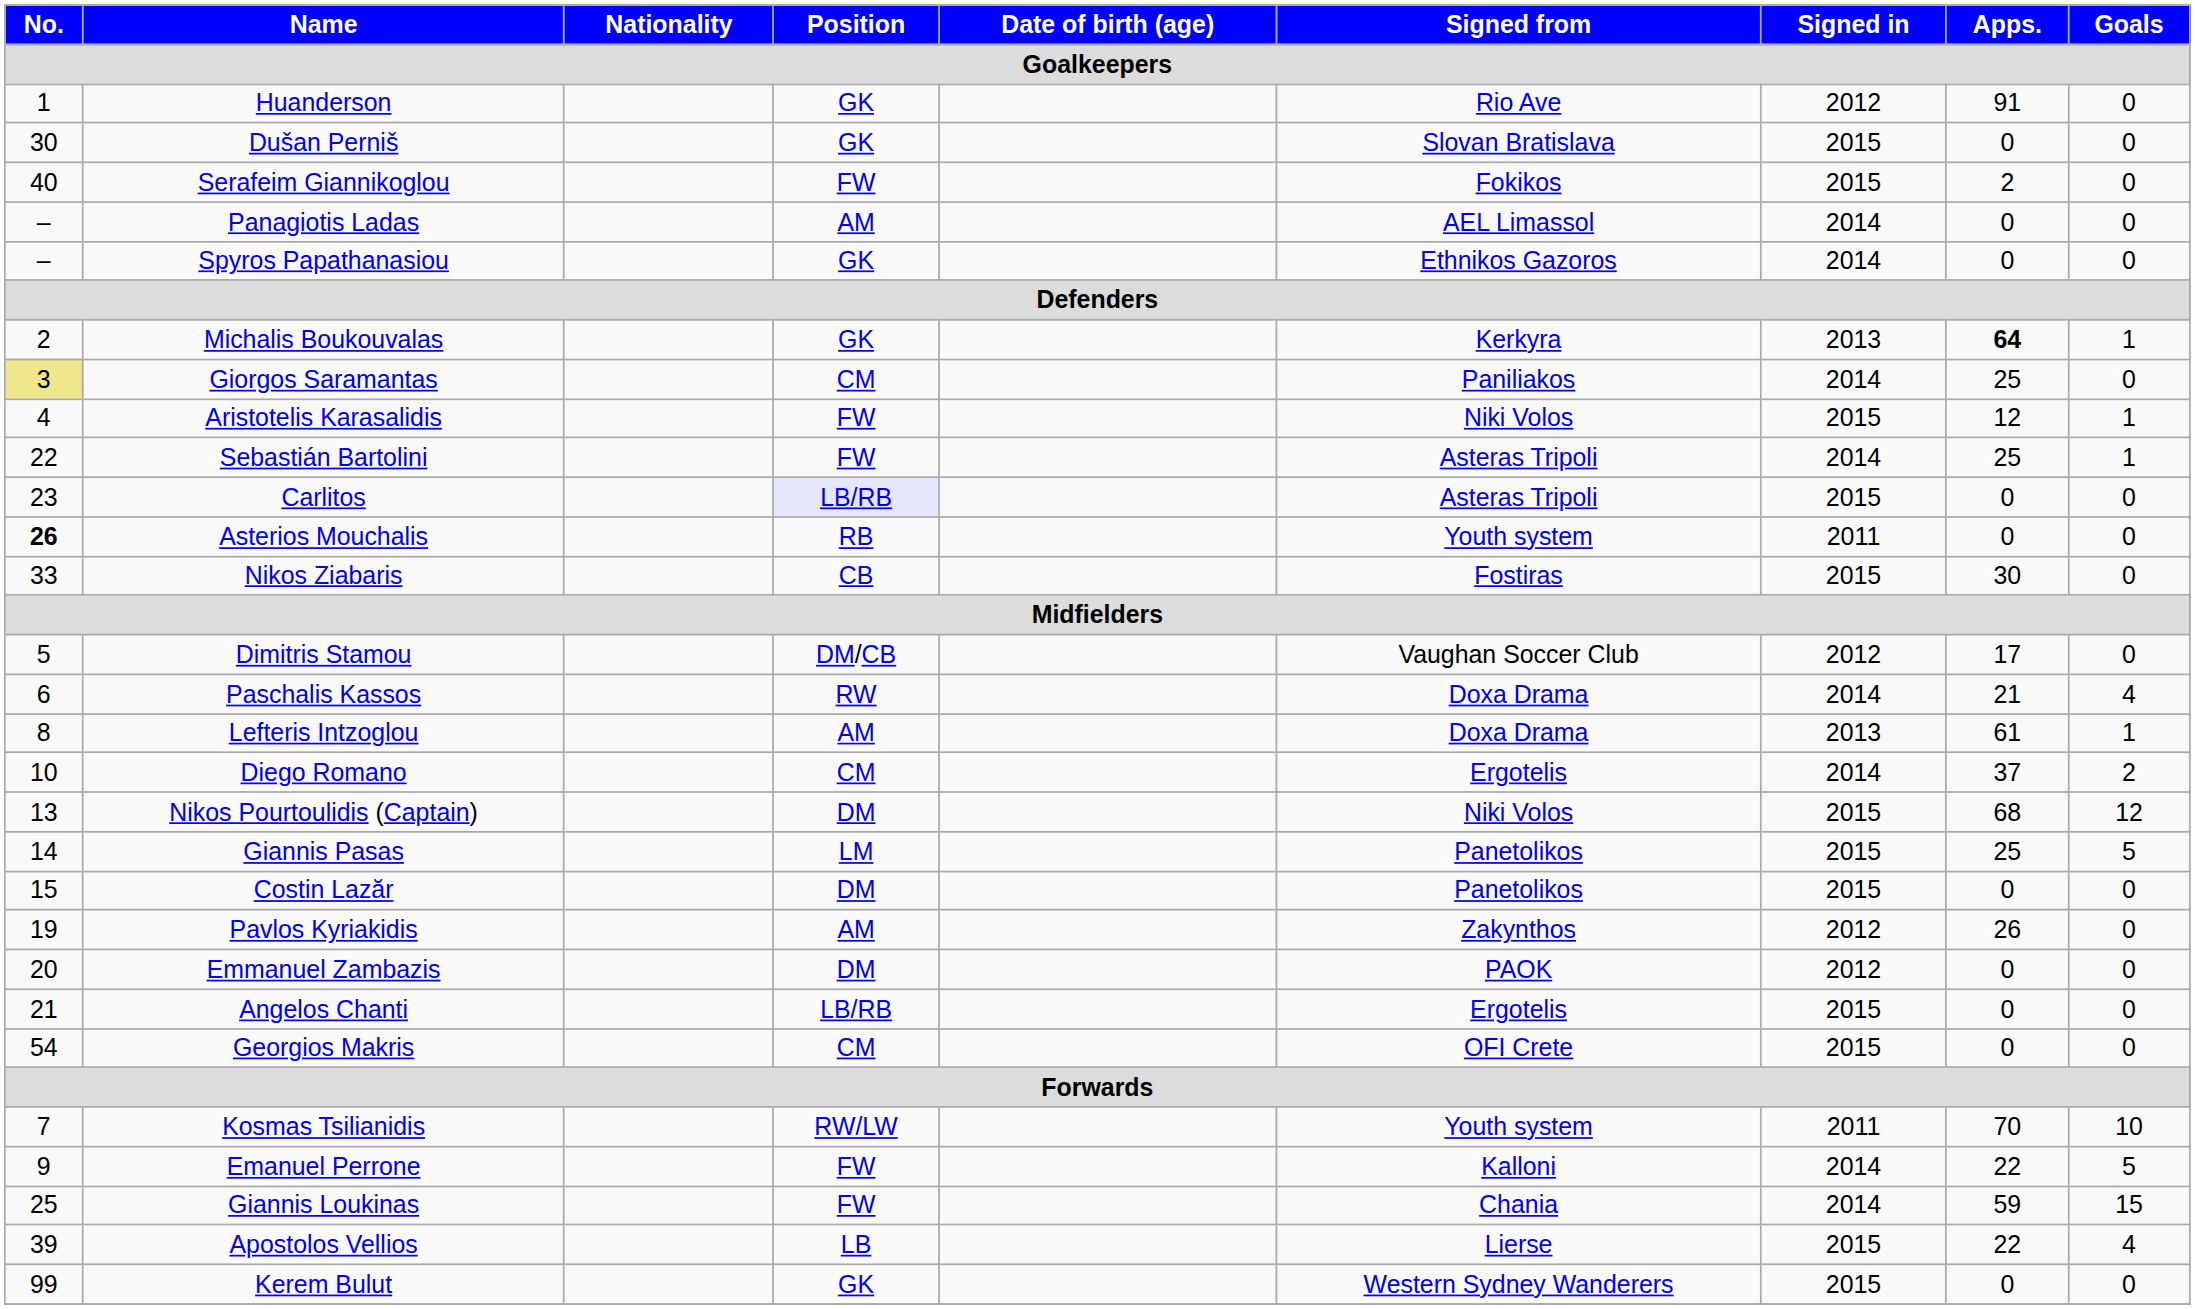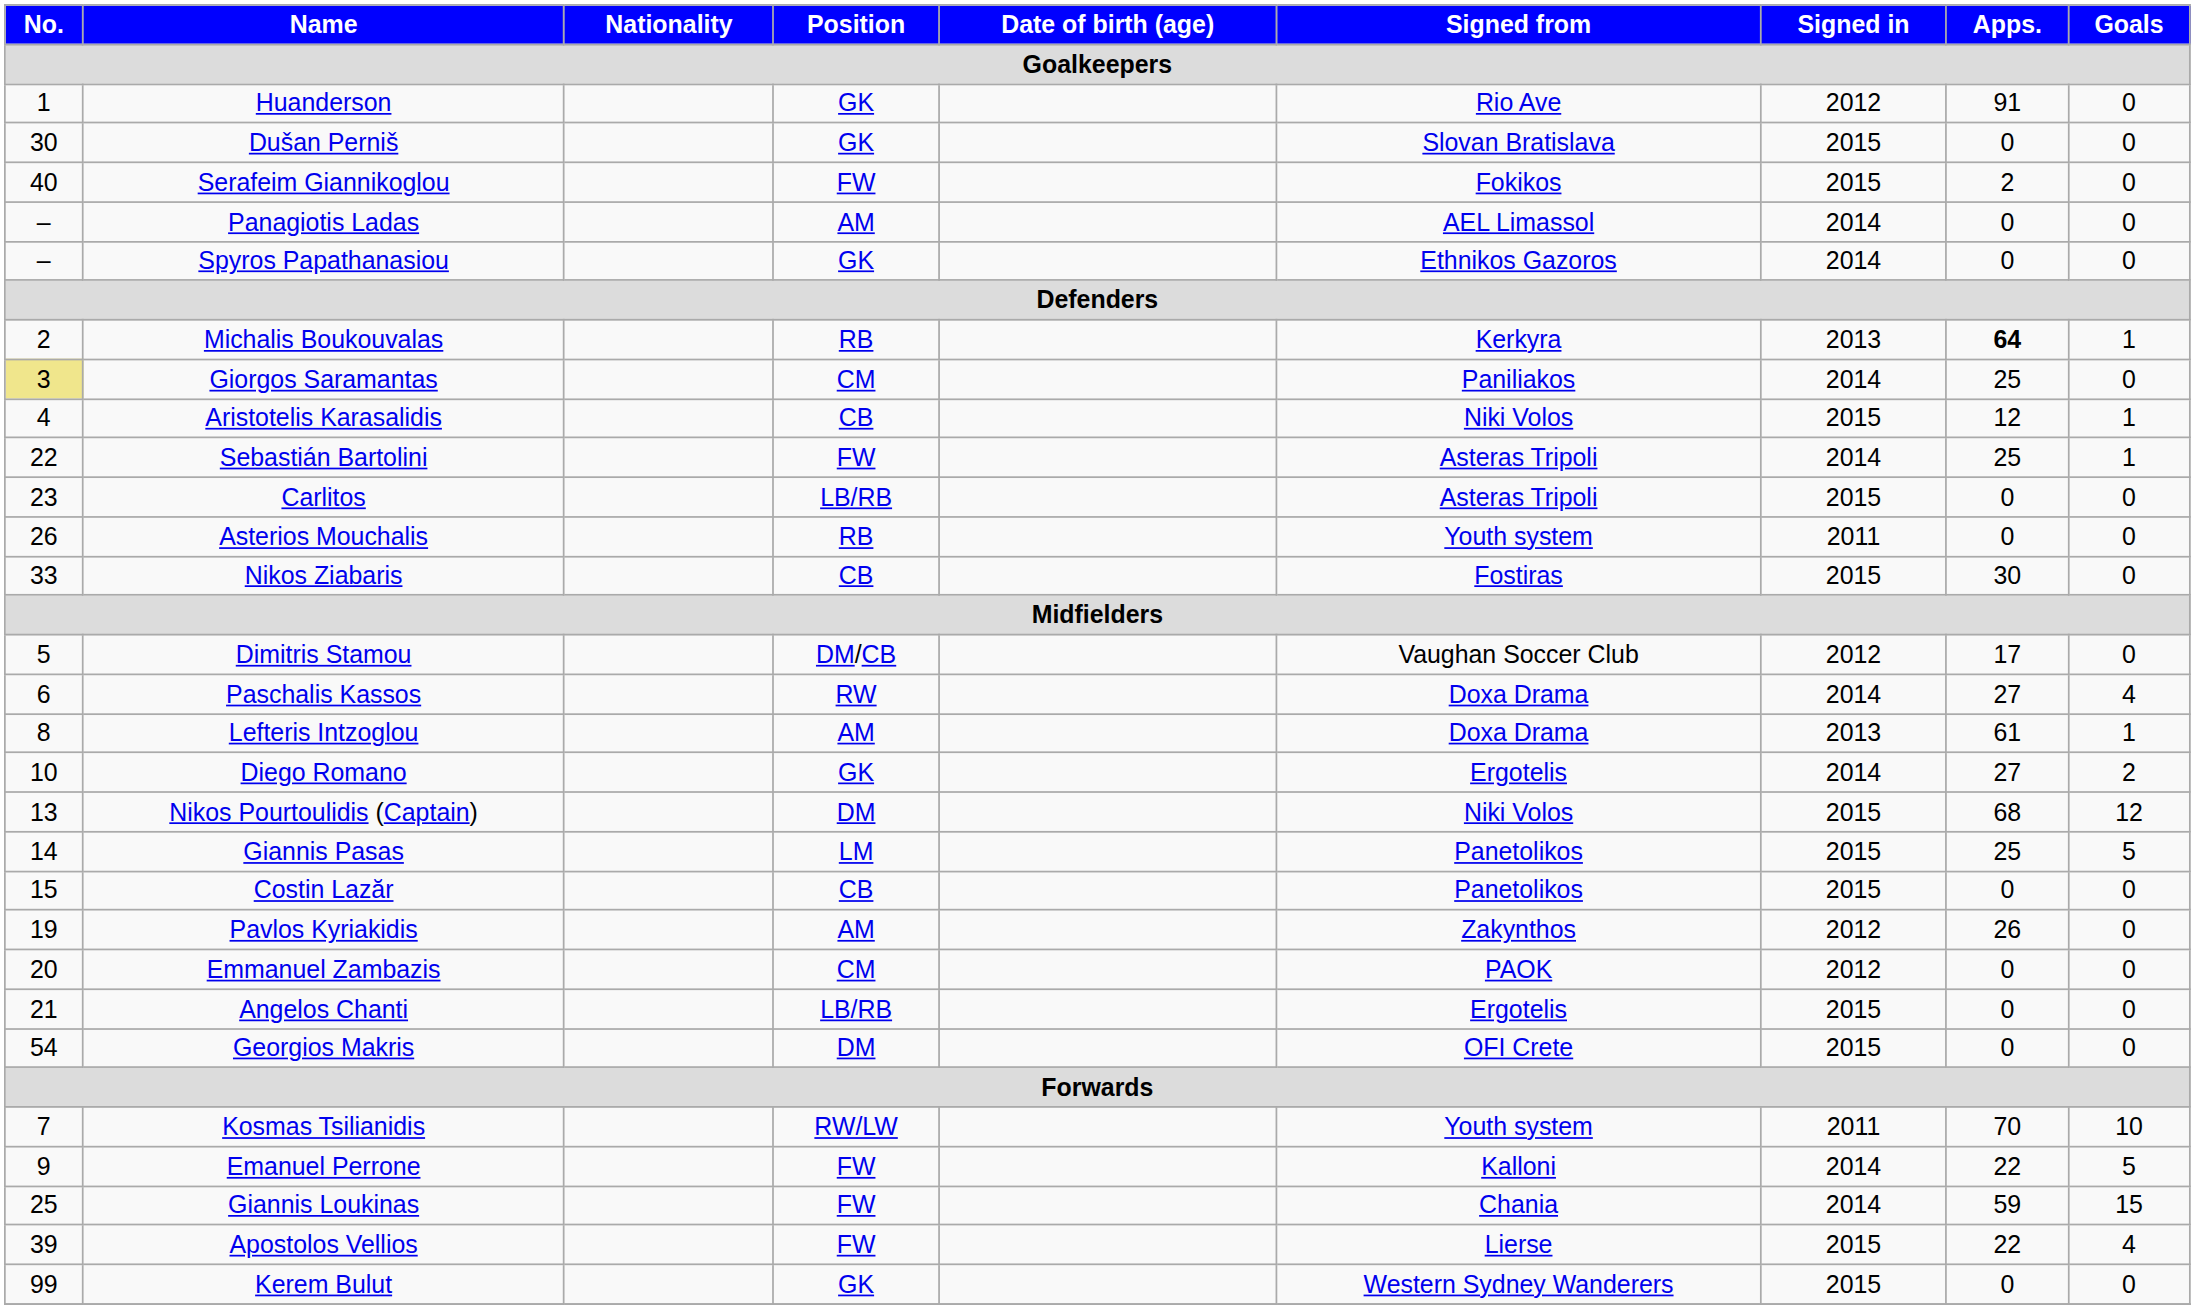 <table class="wikitable"  style="text-align:center; font-size:90%; width:100%;">
 <tr>
 <th style="background:#0000ff; color:white; text-align:center;">No.</th>
 <th style="background:#0000ff; color:white; text-align:center;">Name</th>
 <th style="background:#0000ff; color:white; text-align:center;">Nationality</th>
 <th style="background:#0000ff; color:white; text-align:center;">Position</th>
 <th style="background:#0000ff; color:white; text-align:center;">Date of birth (age)</th>
 <th style="background:#0000ff; color:white; text-align:center;">Signed from</th>
 <th style="background:#0000ff; color:white; text-align:center;">Signed in</th>
 <th style="background:#0000ff; color:white; text-align:center;">Apps.</th>
 <th style="background:#0000ff; color:white; text-align:center;">Goals</th>
 </tr>
 <tr>
 <th colspan="10"  style="background:#dcdcdc; text-align:center;">Goalkeepers</th>
 </tr>
 <tr>
 <td>1</td>
 <td><a href='#'>Huanderson</a></td>
 <td></td>
 <td><a href='#'>GK</a></td>
 <td></td>
 <td><a href='#'>Rio Ave</a></td>
 <td>2012</td>
 <td>91</td>
 <td>0</td>
 </tr>
 <tr>
 <td>30</td>
 <td><a href='#'>Dušan Perniš</a></td>
 <td></td>
 <td><a href='#'>GK</a></td>
 <td></td>
 <td><a href='#'>Slovan Bratislava</a></td>
 <td>2015</td>
 <td>0</td>
 <td>0</td>
 </tr>
 <tr>
 <td>40</td>
 <td><a href='#'>Serafeim Giannikoglou</a></td>
 <td></td>
 <td><a href='#'>FW</a></td>
 <td></td>
 <td><a href='#'>Fokikos</a></td>
 <td>2015</td>
 <td>2</td>
 <td>0</td>
 </tr>
 <tr>
 <td>–</td>
 <td><a href='#'>Panagiotis Ladas</a></td>
 <td></td>
 <td><a href='#'>AM</a></td>
 <td></td>
 <td><a href='#'>AEL Limassol</a></td>
 <td>2014</td>
 <td>0</td>
 <td>0</td>
 </tr>
 <tr>
 <td>–</td>
 <td><a href='#'>Spyros Papathanasiou</a></td>
 <td></td>
 <td><a href='#'>GK</a></td>
 <td></td>
 <td><a href='#'>Ethnikos Gazoros</a></td>
 <td>2014</td>
 <td>0</td>
 <td>0</td>
 </tr>
 <tr>
 <th colspan="10"  style="background:#dcdcdc; text-align:center;">Defenders</th>
 </tr>
 <tr>
 <td>2</td>
 <td><a href='#'>Michalis Boukouvalas</a></td>
 <td></td>
-<td><a href='#'>GK</a></td>
+<td><a href='#'>RB</a></td>
 <td></td>
 <td><a href='#'>Kerkyra</a></td>
 <td>2013</td>
 <td><strong>64</strong></td>
 <td>1</td>
 </tr>
 <tr>
 <td style="background: khaki;">3</td>
 <td><a href='#'>Giorgos Saramantas</a></td>
 <td></td>
 <td><a href='#'>CM</a></td>
 <td></td>
 <td><a href='#'>Paniliakos</a></td>
 <td>2014</td>
 <td>25</td>
 <td>0</td>
 </tr>
 <tr>
 <td>4</td>
 <td><a href='#'>Aristotelis Karasalidis</a></td>
 <td></td>
-<td><a href='#'>FW</a></td>
+<td><a href='#'>CB</a></td>
 <td></td>
 <td><a href='#'>Niki Volos</a></td>
 <td>2015</td>
 <td>12</td>
 <td>1</td>
 </tr>
 <tr>
 <td>22</td>
 <td><a href='#'>Sebastián Bartolini</a></td>
 <td></td>
 <td><a href='#'>FW</a></td>
 <td></td>
 <td><a href='#'>Asteras Tripoli</a></td>
 <td>2014</td>
 <td>25</td>
 <td>1</td>
 </tr>
 <tr>
 <td>23</td>
 <td><a href='#'>Carlitos</a></td>
 <td></td>
-<td style="background: lavender;"><a href='#'>LB/RB</a></td>
+<td><a href='#'>LB/RB</a></td>
 <td></td>
 <td><a href='#'>Asteras Tripoli</a></td>
 <td>2015</td>
 <td>0</td>
 <td>0</td>
 </tr>
 <tr>
-<td><strong>26</strong></td>
+<td>26</td>
 <td><a href='#'>Asterios Mouchalis</a></td>
 <td></td>
 <td><a href='#'>RB</a></td>
 <td></td>
 <td><a href='#'>Youth system</a></td>
 <td>2011</td>
 <td>0</td>
 <td>0</td>
 </tr>
 <tr>
 <td>33</td>
 <td><a href='#'>Nikos Ziabaris</a></td>
 <td></td>
 <td><a href='#'>CB</a></td>
 <td></td>
 <td><a href='#'>Fostiras</a></td>
 <td>2015</td>
 <td>30</td>
 <td>0</td>
 </tr>
 <tr>
 <th colspan="10"  style="background:#dcdcdc; text-align:center;">Midfielders</th>
 </tr>
 <tr>
 <td>5</td>
 <td><a href='#'>Dimitris Stamou</a></td>
 <td></td>
 <td><a href='#'>DM</a>/<a href='#'>CB</a></td>
 <td></td>
 <td>Vaughan Soccer Club</td>
 <td>2012</td>
 <td>17</td>
 <td>0</td>
 </tr>
 <tr>
 <td>6</td>
 <td><a href='#'>Paschalis Kassos</a></td>
 <td></td>
 <td><a href='#'>RW</a></td>
 <td></td>
 <td><a href='#'>Doxa Drama</a></td>
 <td>2014</td>
-<td>21</td>
+<td>27</td>
 <td>4</td>
 </tr>
 <tr>
 <td>8</td>
 <td><a href='#'>Lefteris Intzoglou</a></td>
 <td></td>
 <td><a href='#'>AM</a></td>
 <td></td>
 <td><a href='#'>Doxa Drama</a></td>
 <td>2013</td>
 <td>61</td>
 <td>1</td>
 </tr>
 <tr>
 <td>10</td>
 <td><a href='#'>Diego Romano</a></td>
 <td></td>
-<td><a href='#'>CM</a></td>
+<td><a href='#'>GK</a></td>
 <td></td>
 <td><a href='#'>Ergotelis</a></td>
 <td>2014</td>
-<td>37</td>
+<td>27</td>
 <td>2</td>
 </tr>
 <tr>
 <td>13</td>
 <td><a href='#'>Nikos Pourtoulidis</a> (<a href='#'>Captain</a>)</td>
 <td></td>
 <td><a href='#'>DM</a></td>
 <td></td>
 <td><a href='#'>Niki Volos</a></td>
 <td>2015</td>
 <td>68</td>
 <td>12</td>
 </tr>
 <tr>
 <td>14</td>
 <td><a href='#'>Giannis Pasas</a></td>
 <td></td>
 <td><a href='#'>LM</a></td>
 <td></td>
 <td><a href='#'>Panetolikos</a></td>
 <td>2015</td>
 <td>25</td>
 <td>5</td>
 </tr>
 <tr>
 <td>15</td>
 <td><a href='#'>Costin Lazăr</a></td>
 <td></td>
-<td><a href='#'>DM</a></td>
+<td><a href='#'>CB</a></td>
 <td></td>
 <td><a href='#'>Panetolikos</a></td>
 <td>2015</td>
 <td>0</td>
 <td>0</td>
 </tr>
 <tr>
 <td>19</td>
 <td><a href='#'>Pavlos Kyriakidis</a></td>
 <td></td>
 <td><a href='#'>AM</a></td>
 <td></td>
 <td><a href='#'>Zakynthos</a></td>
 <td>2012</td>
 <td>26</td>
 <td>0</td>
 </tr>
 <tr>
 <td>20</td>
 <td><a href='#'>Emmanuel Zambazis</a></td>
 <td></td>
-<td><a href='#'>DM</a></td>
+<td><a href='#'>CM</a></td>
 <td></td>
 <td><a href='#'>PAOK</a> </td>
 <td>2012</td>
 <td>0</td>
 <td>0</td>
 </tr>
 <tr>
 <td>21</td>
 <td><a href='#'>Angelos Chanti</a></td>
 <td></td>
 <td><a href='#'>LB/RB</a></td>
 <td></td>
 <td><a href='#'>Ergotelis</a></td>
 <td>2015</td>
 <td>0</td>
 <td>0</td>
 </tr>
 <tr>
 <td>54</td>
 <td><a href='#'>Georgios Makris</a></td>
 <td></td>
-<td><a href='#'>CM</a></td>
+<td><a href='#'>DM</a></td>
 <td></td>
 <td><a href='#'>OFI Crete</a></td>
 <td>2015</td>
 <td>0</td>
 <td>0</td>
 </tr>
 <tr>
 <th colspan="10"  style="background:#dcdcdc; text-align:center;">Forwards</th>
 </tr>
 <tr>
 <td>7</td>
 <td><a href='#'>Kosmas Tsilianidis</a></td>
 <td></td>
 <td><a href='#'>RW/LW</a></td>
 <td></td>
 <td><a href='#'>Youth system</a></td>
 <td>2011</td>
 <td>70</td>
 <td>10</td>
 </tr>
 <tr>
 <td>9</td>
 <td><a href='#'>Emanuel Perrone</a></td>
 <td></td>
 <td><a href='#'>FW</a></td>
 <td></td>
 <td><a href='#'>Kalloni</a></td>
 <td>2014</td>
 <td>22</td>
 <td>5</td>
 </tr>
 <tr>
 <td>25</td>
 <td><a href='#'>Giannis Loukinas</a></td>
 <td></td>
 <td><a href='#'>FW</a></td>
 <td></td>
 <td><a href='#'>Chania</a></td>
 <td>2014</td>
 <td>59</td>
 <td>15</td>
 </tr>
 <tr>
 <td>39</td>
 <td><a href='#'>Apostolos Vellios</a></td>
 <td></td>
-<td><a href='#'>LB</a></td>
+<td><a href='#'>FW</a></td>
 <td></td>
 <td><a href='#'>Lierse</a> </td>
 <td>2015</td>
 <td>22</td>
 <td>4</td>
 </tr>
 <tr>
 <td>99</td>
 <td><a href='#'>Kerem Bulut</a></td>
 <td></td>
 <td><a href='#'>GK</a></td>
 <td></td>
 <td><a href='#'>Western Sydney Wanderers</a></td>
 <td>2015</td>
 <td>0</td>
 <td>0</td>
 </tr>
 <tr>
 </tr>
 </table>
